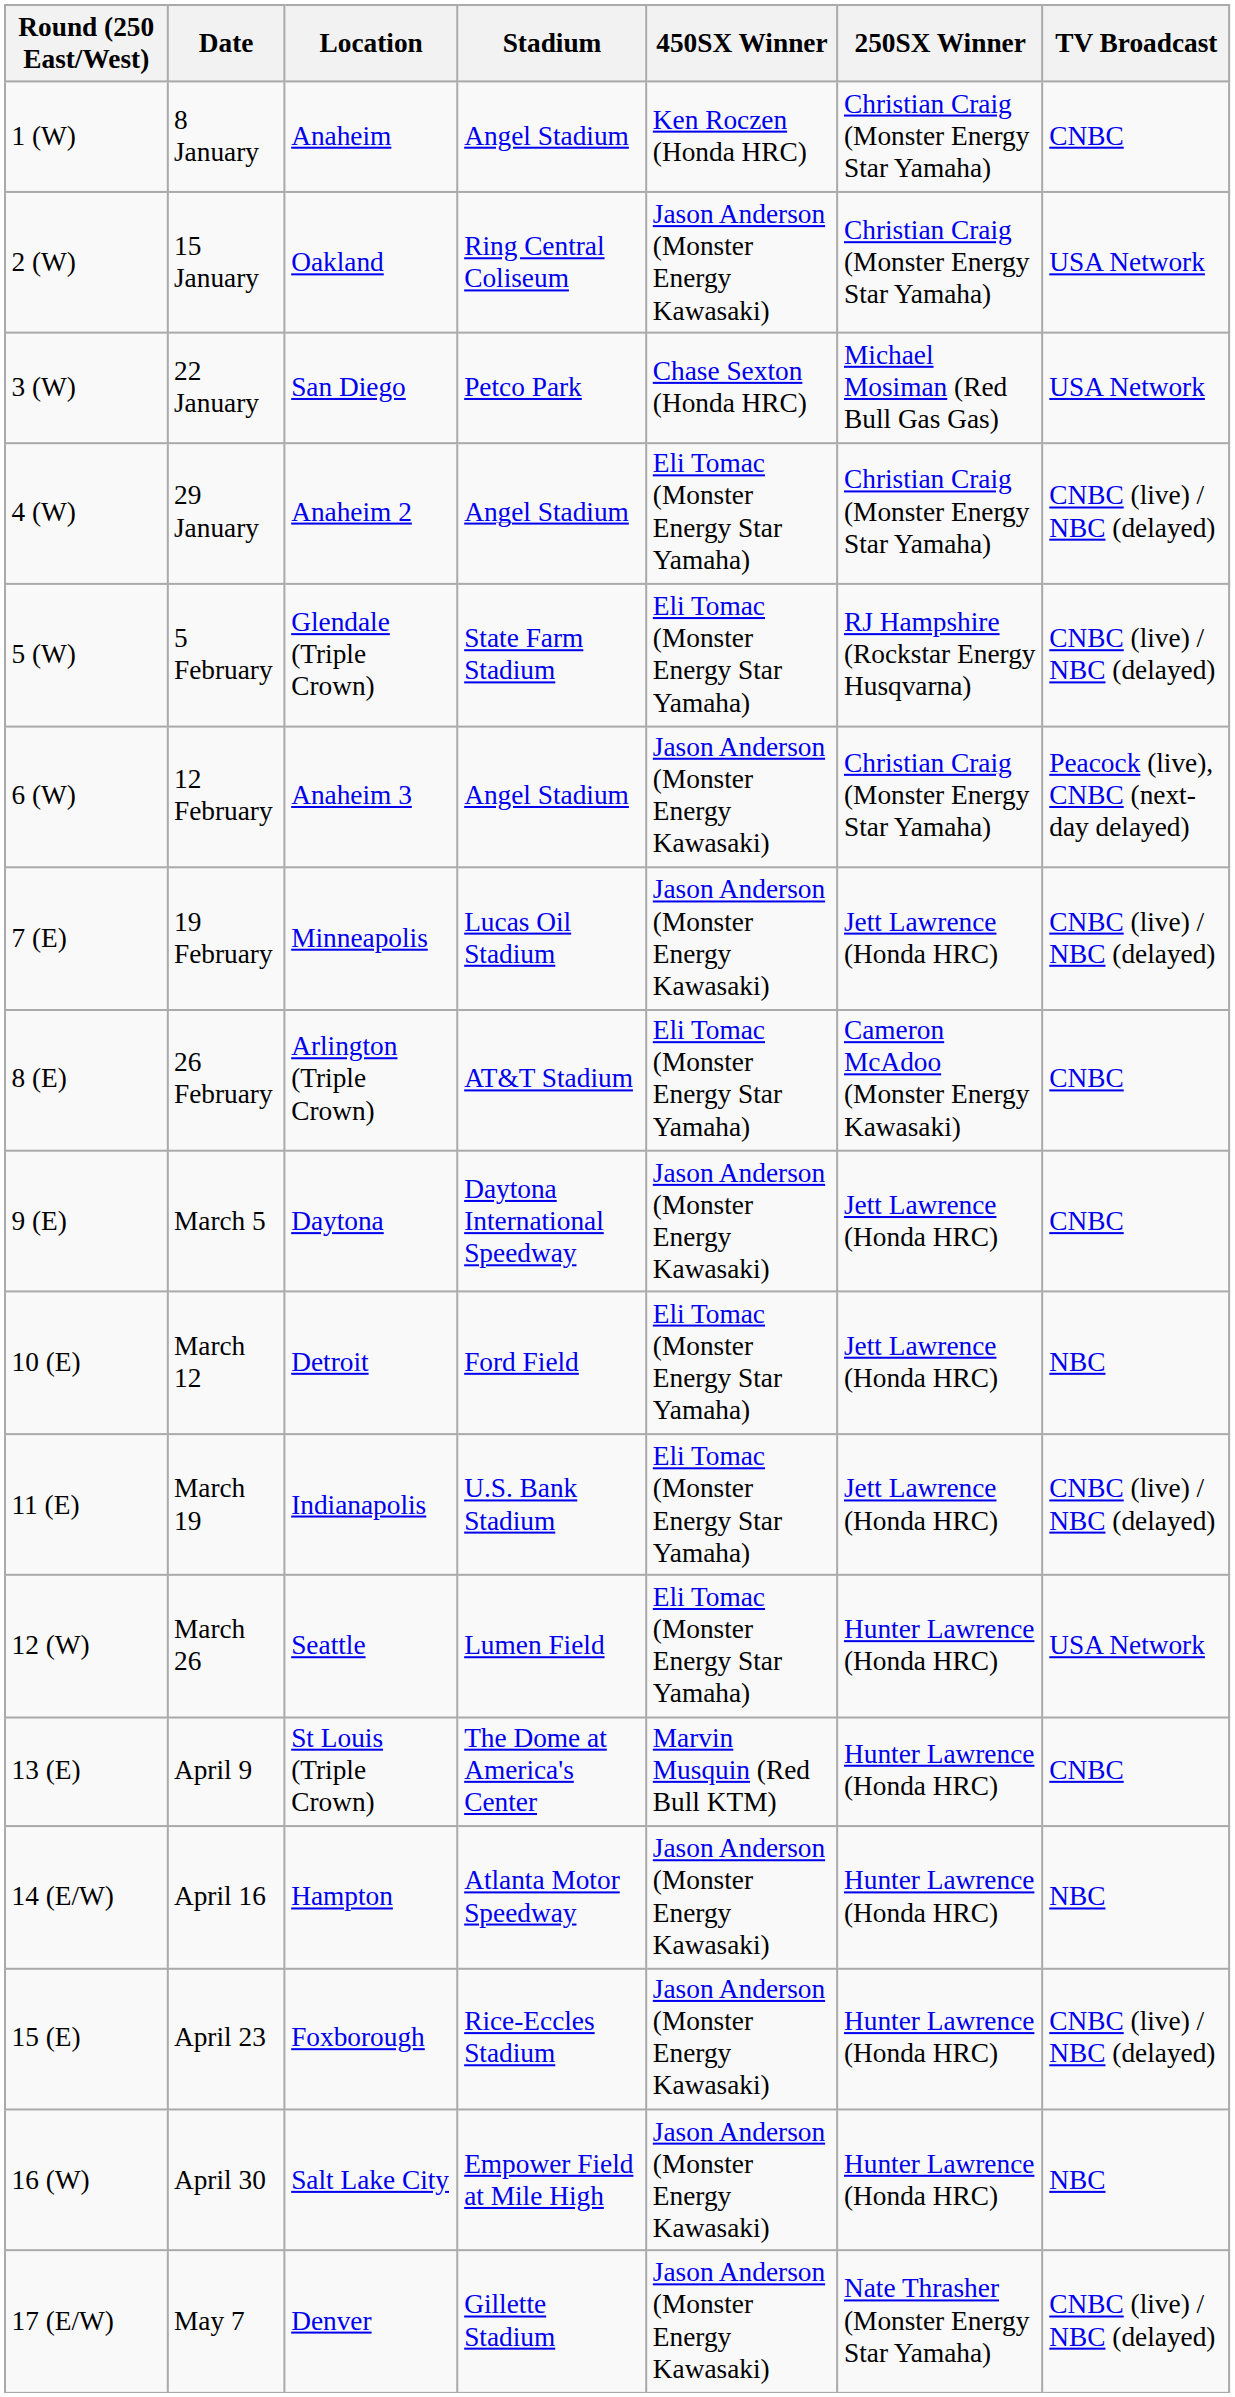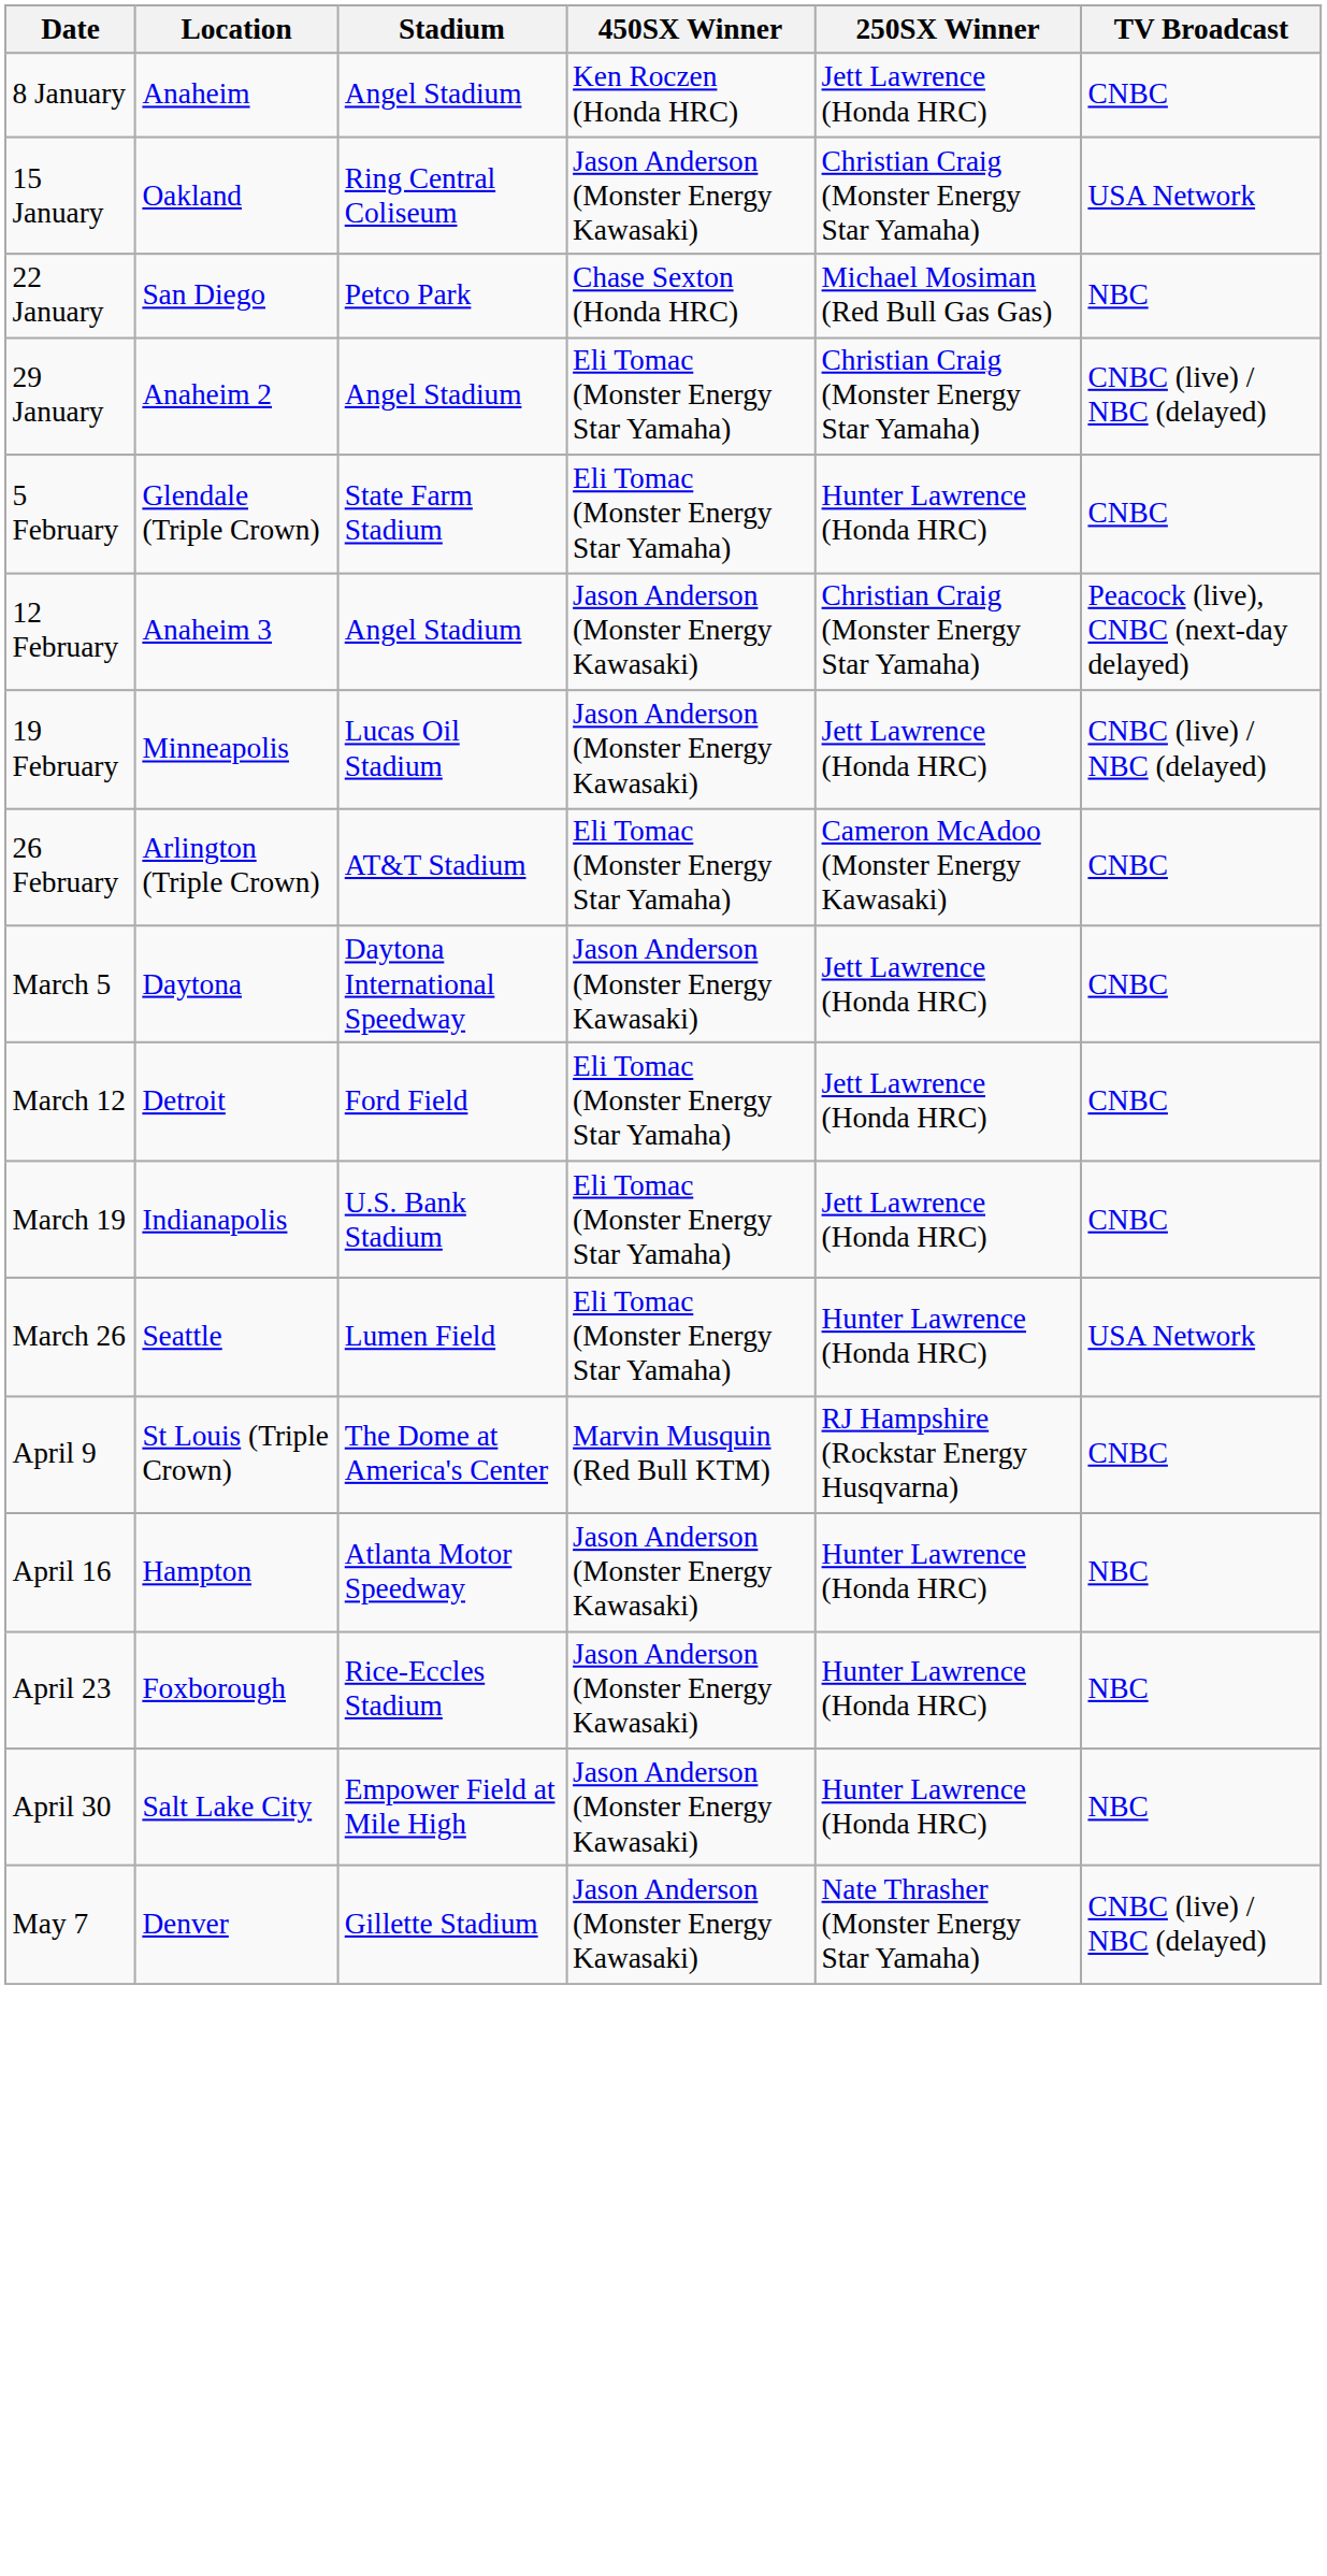 <table class="wikitable" style="font-size: 85%;">
 <tr>
-<th>Round (250 East/West)</th>
 <th>Date</th>
 <th>Location</th>
 <th>Stadium</th>
 <th>450SX Winner</th>
 <th>250SX Winner</th>
 <th>TV Broadcast</th>
 </tr>
 <tr>
-<td>1 (W)</td>
 <td>8 January</td>
 <td> <a href='#'>Anaheim</a></td>
 <td><a href='#'>Angel Stadium</a></td>
 <td> <a href='#'>Ken Roczen</a> (Honda HRC)</td>
-<td> <a href='#'>Christian Craig</a> (Monster Energy Star Yamaha)</td>
+<td> <a href='#'>Jett Lawrence</a> (Honda HRC)</td>
 <td><a href='#'>CNBC</a></td>
 </tr>
 <tr>
-<td>2 (W)</td>
 <td>15 January</td>
 <td> <a href='#'>Oakland</a></td>
 <td><a href='#'>Ring Central Coliseum</a></td>
 <td> <a href='#'>Jason Anderson</a> (Monster Energy Kawasaki)</td>
 <td> <a href='#'>Christian Craig</a> (Monster Energy Star Yamaha)</td>
 <td><a href='#'>USA Network</a></td>
 </tr>
 <tr>
-<td>3 (W)</td>
 <td>22 January</td>
 <td> <a href='#'>San Diego</a></td>
 <td><a href='#'>Petco Park</a></td>
 <td> <a href='#'>Chase Sexton</a> (Honda HRC)</td>
 <td> <a href='#'>Michael Mosiman</a> (Red Bull Gas Gas)</td>
-<td><a href='#'>USA Network</a></td>
+<td><a href='#'>NBC</a></td>
 </tr>
 <tr>
-<td>4 (W)</td>
 <td>29 January</td>
 <td> <a href='#'>Anaheim 2</a></td>
 <td><a href='#'>Angel Stadium</a></td>
 <td> <a href='#'>Eli Tomac</a> (Monster Energy Star Yamaha)</td>
 <td> <a href='#'>Christian Craig</a> (Monster Energy Star Yamaha)</td>
 <td><a href='#'>CNBC</a> (live) / <a href='#'>NBC</a> (delayed)</td>
 </tr>
 <tr>
-<td>5 (W)</td>
 <td>5 February</td>
 <td> <a href='#'>Glendale</a> (Triple Crown)</td>
 <td><a href='#'>State Farm Stadium</a></td>
 <td> <a href='#'>Eli Tomac</a> (Monster Energy Star Yamaha)</td>
-<td> <a href='#'>RJ Hampshire</a> (Rockstar Energy Husqvarna)</td>
-<td><a href='#'>CNBC</a> (live) / <a href='#'>NBC</a> (delayed)</td>
+<td> <a href='#'>Hunter Lawrence</a> (Honda HRC)</td>
+<td><a href='#'>CNBC</a></td>
 </tr>
 <tr>
-<td>6 (W)</td>
 <td>12 February</td>
 <td> <a href='#'>Anaheim 3</a></td>
 <td><a href='#'>Angel Stadium</a></td>
 <td> <a href='#'>Jason Anderson</a> (Monster Energy Kawasaki)</td>
 <td> <a href='#'>Christian Craig</a> (Monster Energy Star Yamaha)</td>
 <td><a href='#'>Peacock</a> (live), <a href='#'>CNBC</a> (next-day delayed)</td>
 </tr>
 <tr>
-<td>7 (E)</td>
 <td>19 February</td>
 <td> <a href='#'>Minneapolis</a></td>
 <td><a href='#'>Lucas Oil Stadium</a></td>
 <td> <a href='#'>Jason Anderson</a> (Monster Energy Kawasaki)</td>
 <td> <a href='#'>Jett Lawrence</a> (Honda HRC)</td>
 <td><a href='#'>CNBC</a> (live) / <a href='#'>NBC</a> (delayed)</td>
 </tr>
 <tr>
-<td>8 (E)</td>
 <td>26 February</td>
 <td> <a href='#'>Arlington</a> (Triple Crown)</td>
 <td><a href='#'>AT&T Stadium</a></td>
 <td> <a href='#'>Eli Tomac</a> (Monster Energy Star Yamaha)</td>
 <td> <a href='#'>Cameron McAdoo</a> (Monster Energy Kawasaki)</td>
 <td><a href='#'>CNBC</a></td>
 </tr>
 <tr>
-<td>9 (E)</td>
 <td>March 5</td>
 <td> <a href='#'>Daytona</a></td>
 <td><a href='#'>Daytona International Speedway</a></td>
 <td> <a href='#'>Jason Anderson</a> (Monster Energy Kawasaki)</td>
 <td> <a href='#'>Jett Lawrence</a> (Honda HRC)</td>
 <td><a href='#'>CNBC</a></td>
 </tr>
 <tr>
-<td>10 (E)</td>
 <td>March 12</td>
 <td> <a href='#'>Detroit</a></td>
 <td><a href='#'>Ford Field</a></td>
 <td> <a href='#'>Eli Tomac</a> (Monster Energy Star Yamaha)</td>
 <td> <a href='#'>Jett Lawrence</a> (Honda HRC)</td>
-<td><a href='#'>NBC</a></td>
+<td><a href='#'>CNBC</a></td>
 </tr>
 <tr>
-<td>11 (E)</td>
 <td>March 19</td>
 <td> <a href='#'>Indianapolis</a></td>
 <td><a href='#'>U.S. Bank Stadium</a></td>
 <td> <a href='#'>Eli Tomac</a> (Monster Energy Star Yamaha)</td>
 <td> <a href='#'>Jett Lawrence</a> (Honda HRC)</td>
-<td><a href='#'>CNBC</a> (live) / <a href='#'>NBC</a> (delayed)</td>
+<td><a href='#'>CNBC</a></td>
 </tr>
 <tr>
-<td>12 (W)</td>
 <td>March 26</td>
 <td> <a href='#'>Seattle</a></td>
 <td><a href='#'>Lumen Field</a></td>
 <td> <a href='#'>Eli Tomac</a> (Monster Energy Star Yamaha)</td>
 <td> <a href='#'>Hunter Lawrence</a> (Honda HRC)</td>
 <td><a href='#'>USA Network</a></td>
 </tr>
 <tr>
-<td>13 (E)</td>
 <td>April 9</td>
 <td> <a href='#'>St Louis</a> (Triple Crown)</td>
 <td><a href='#'>The Dome at America's Center</a></td>
 <td> <a href='#'>Marvin Musquin</a> (Red Bull KTM)</td>
-<td> <a href='#'>Hunter Lawrence</a> (Honda HRC)</td>
+<td> <a href='#'>RJ Hampshire</a> (Rockstar Energy Husqvarna)</td>
 <td><a href='#'>CNBC</a></td>
 </tr>
 <tr>
-<td>14 (E/W)</td>
 <td>April 16</td>
 <td> <a href='#'>Hampton</a></td>
 <td><a href='#'>Atlanta Motor Speedway</a></td>
 <td> <a href='#'>Jason Anderson</a> (Monster Energy Kawasaki)</td>
 <td> <a href='#'>Hunter Lawrence</a> (Honda HRC)</td>
 <td><a href='#'>NBC</a></td>
 </tr>
 <tr>
-<td>15 (E)</td>
 <td>April 23</td>
 <td> <a href='#'>Foxborough</a></td>
 <td><a href='#'>Rice-Eccles Stadium</a></td>
 <td> <a href='#'>Jason Anderson</a> (Monster Energy Kawasaki)</td>
 <td> <a href='#'>Hunter Lawrence</a> (Honda HRC)</td>
-<td><a href='#'>CNBC</a> (live) / <a href='#'>NBC</a> (delayed)</td>
+<td><a href='#'>NBC</a></td>
 </tr>
 <tr>
-<td>16 (W)</td>
 <td>April 30</td>
 <td> <a href='#'>Salt Lake City</a></td>
 <td><a href='#'>Empower Field at Mile High</a></td>
 <td> <a href='#'>Jason Anderson</a> (Monster Energy Kawasaki)</td>
 <td> <a href='#'>Hunter Lawrence</a> (Honda HRC)</td>
 <td><a href='#'>NBC</a></td>
 </tr>
 <tr>
-<td>17 (E/W)</td>
 <td>May 7</td>
 <td> <a href='#'>Denver</a></td>
 <td><a href='#'>Gillette Stadium</a></td>
 <td> <a href='#'>Jason Anderson</a> (Monster Energy Kawasaki)</td>
 <td> <a href='#'>Nate Thrasher</a> (Monster Energy Star Yamaha)</td>
 <td><a href='#'>CNBC</a> (live) / <a href='#'>NBC</a> (delayed)</td>
 </tr>
 </table>
